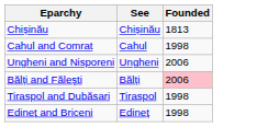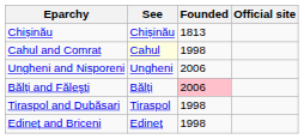 <table class=wikitable>
 <tr>
 <th>Eparchy</th>
 <th>See</th>
 <th>Founded</th>
+<th>Official site</th>
 </tr>
 <tr>
 <td><a href='#'>Chișinău</a></td>
 <td><a href='#'>Chișinău</a></td>
 <td>1813</td>
+<td></td>
 </tr>
 <tr>
 <td><a href='#'>Cahul and Comrat</a></td>
-<td><a href='#'>Cahul</a></td>
+<td style="background: lightyellow;"><a href='#'>Cahul</a></td>
 <td>1998</td>
+<td></td>
 </tr>
 <tr>
 <td><a href='#'>Ungheni and Nisporeni</a></td>
 <td><a href='#'>Ungheni</a></td>
 <td>2006</td>
+<td></td>
 </tr>
 <tr>
 <td><a href='#'>Bălți and Făleşti</a></td>
 <td><a href='#'>Bălți</a></td>
 <td style="background: pink;">2006</td>
+<td></td>
 </tr>
 <tr>
 <td><a href='#'>Tiraspol and Dubăsari</a></td>
 <td><a href='#'>Tiraspol</a></td>
 <td>1998</td>
+<td></td>
 </tr>
 <tr>
 <td><a href='#'>Edineț and Briceni</a></td>
 <td><a href='#'>Edineț</a></td>
 <td>1998</td>
+<td></td>
 </tr>
 </table>
